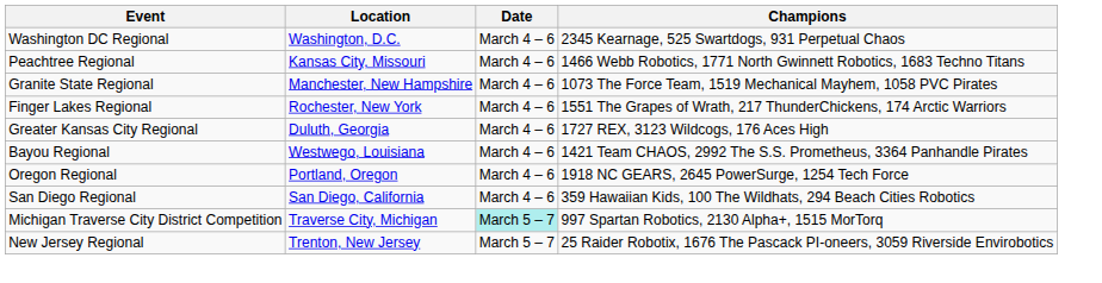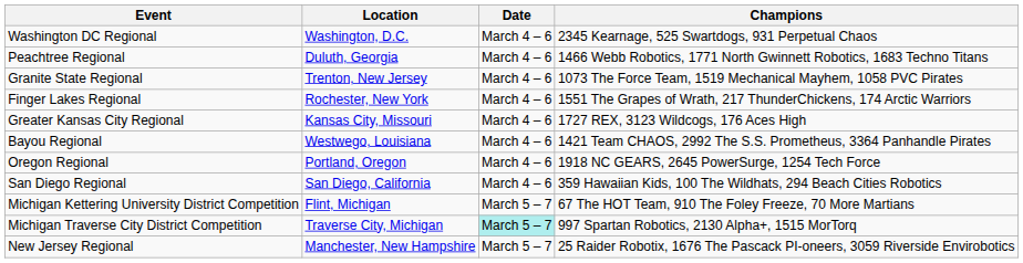 <table class="wikitable">
 <tr>
 <th>Event</th>
 <th>Location</th>
 <th>Date</th>
 <th>Champions</th>
 </tr>
 <tr>
 <td>Washington DC Regional</td>
 <td><a href='#'>Washington, D.C.</a></td>
 <td>March 4 – 6</td>
 <td>2345 Kearnage, 525 Swartdogs, 931 Perpetual Chaos</td>
 </tr>
 <tr>
 <td>Peachtree Regional</td>
-<td><a href='#'>Kansas City, Missouri</a></td>
+<td><a href='#'>Duluth, Georgia</a></td>
 <td>March 4 – 6</td>
 <td>1466 Webb Robotics, 1771 North Gwinnett Robotics, 1683 Techno Titans</td>
 </tr>
 <tr>
 <td>Granite State Regional</td>
-<td><a href='#'>Manchester, New Hampshire</a></td>
+<td><a href='#'>Trenton, New Jersey</a></td>
 <td>March 4 – 6</td>
 <td>1073 The Force Team, 1519 Mechanical Mayhem, 1058 PVC Pirates</td>
 </tr>
 <tr>
 <td>Finger Lakes Regional</td>
 <td><a href='#'>Rochester, New York</a></td>
 <td>March 4 – 6</td>
 <td>1551 The Grapes of Wrath, 217 ThunderChickens, 174 Arctic Warriors</td>
 </tr>
 <tr>
 <td>Greater Kansas City Regional</td>
-<td><a href='#'>Duluth, Georgia</a></td>
+<td><a href='#'>Kansas City, Missouri</a></td>
 <td>March 4 – 6</td>
 <td>1727 REX, 3123 Wildcogs, 176 Aces High</td>
 </tr>
 <tr>
 <td>Bayou Regional</td>
 <td><a href='#'>Westwego, Louisiana</a></td>
 <td>March 4 – 6</td>
 <td>1421 Team CHAOS, 2992 The S.S. Prometheus, 3364 Panhandle Pirates</td>
 </tr>
 <tr>
 <td>Oregon Regional</td>
 <td><a href='#'>Portland, Oregon</a></td>
 <td>March 4 – 6</td>
 <td>1918 NC GEARS, 2645 PowerSurge, 1254 Tech Force</td>
 </tr>
 <tr>
 <td>San Diego Regional</td>
 <td><a href='#'>San Diego, California</a></td>
 <td>March 4 – 6</td>
 <td>359 Hawaiian Kids, 100 The Wildhats, 294 Beach Cities Robotics</td>
 </tr>
 <tr>
+<td>Michigan Kettering University District Competition</td>
+<td><a href='#'>Flint, Michigan</a></td>
+<td>March 5 – 7</td>
+<td>67 The HOT Team, 910 The Foley Freeze, 70 More Martians</td>
+</tr>
+<tr>
 <td>Michigan Traverse City District Competition</td>
 <td><a href='#'>Traverse City, Michigan</a></td>
 <td style="background: paleturquoise;">March 5 – 7</td>
 <td>997 Spartan Robotics, 2130 Alpha+, 1515 MorTorq</td>
 </tr>
 <tr>
 <td>New Jersey Regional</td>
-<td><a href='#'>Trenton, New Jersey</a></td>
+<td><a href='#'>Manchester, New Hampshire</a></td>
 <td>March 5 – 7</td>
 <td>25 Raider Robotix, 1676 The Pascack PI-oneers, 3059 Riverside Envirobotics</td>
 </tr>
 </table>
